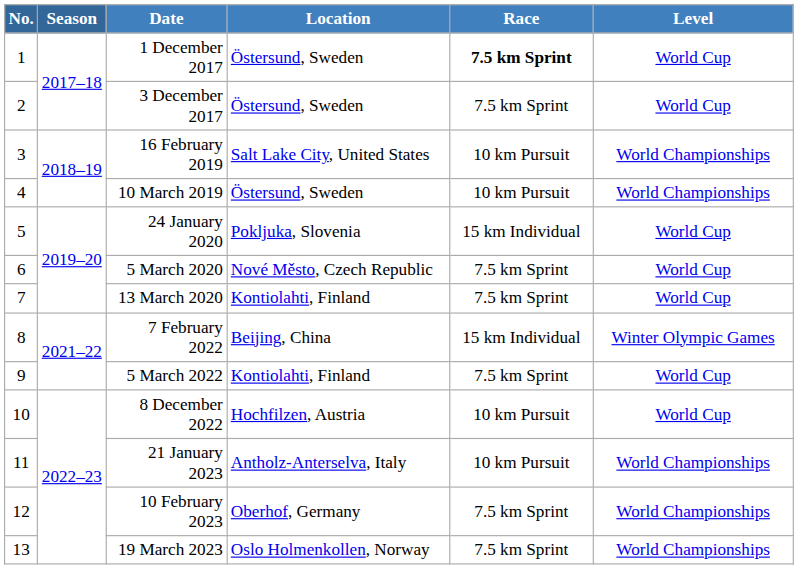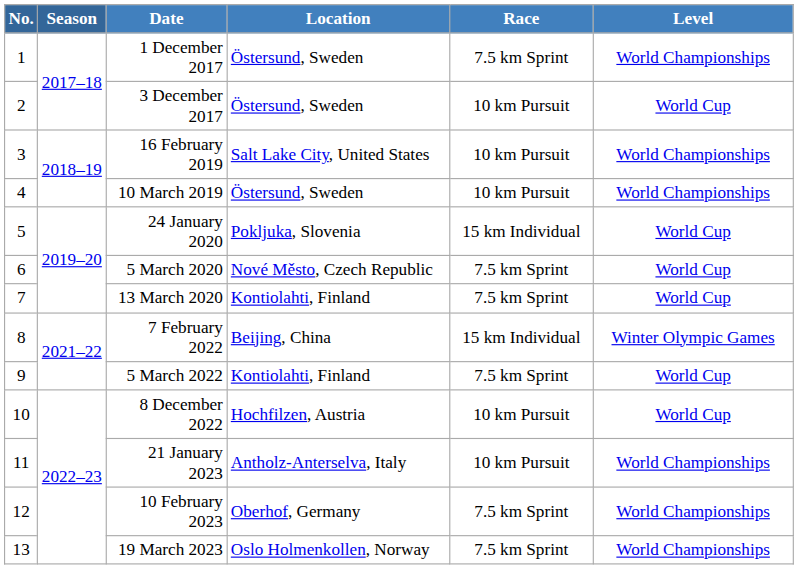 <table class="wikitable sortable" style="font-size:95%; text-align:center; border:grey solid 1px; border-collapse:collapse; background:#ffffff;">
 <tr style="background:#efefef;">
 <th style="background-color:#369; color:white;">No.</th>
 <th style="background-color:#369; color:white;">Season</th>
 <th style="background-color:#4180be; color:white; width:100px;">Date</th>
 <th style="background-color:#4180be; color:white; width:190px;">Location</th>
 <th style="background-color:#4180be; color:white; width:120px;">Race</th>
 <th style="background-color:#4180be; color:white; width:170px;">Level</th>
 </tr>
 <tr>
 <td>1</td>
 <td rowspan=2><a href='#'>2017–18</a></td>
 <td align=right>1 December 2017</td>
 <td align=left> <a href='#'>Östersund</a>, Sweden</td>
-<td><strong>7.5 km Sprint</strong></td>
-<td><a href='#'>World Cup</a></td>
+<td>7.5 km Sprint</td>
+<td><a href='#'>World Championships</a></td>
 </tr>
 <tr>
 <td>2</td>
 <td align=right>3 December 2017</td>
 <td align=left> <a href='#'>Östersund</a>, Sweden</td>
-<td>7.5 km Sprint</td>
+<td>10 km Pursuit</td>
 <td><a href='#'>World Cup</a></td>
 </tr>
 <tr>
 <td>3</td>
 <td rowspan=2><a href='#'>2018–19</a></td>
 <td align=right>16 February 2019</td>
 <td align=left> <a href='#'>Salt Lake City</a>, United States</td>
 <td>10 km Pursuit</td>
 <td><a href='#'>World Championships</a></td>
 </tr>
 <tr>
 <td>4</td>
 <td align=right>10 March 2019</td>
 <td align=left> <a href='#'>Östersund</a>, Sweden</td>
 <td>10 km Pursuit</td>
 <td><a href='#'>World Championships</a></td>
 </tr>
 <tr>
 <td>5</td>
 <td rowspan=3><a href='#'>2019–20</a></td>
 <td align=right>24 January 2020</td>
 <td align=left> <a href='#'>Pokljuka</a>, Slovenia</td>
 <td>15 km Individual</td>
 <td><a href='#'>World Cup</a></td>
 </tr>
 <tr>
 <td>6</td>
 <td align=right>5 March 2020</td>
 <td align=left> <a href='#'>Nové Město</a>, Czech Republic</td>
 <td>7.5 km Sprint</td>
 <td><a href='#'>World Cup</a></td>
 </tr>
 <tr>
 <td>7</td>
 <td align=right>13 March 2020</td>
 <td align=left> <a href='#'>Kontiolahti</a>, Finland</td>
 <td>7.5 km Sprint</td>
 <td><a href='#'>World Cup</a></td>
 </tr>
 <tr>
 <td>8</td>
 <td rowspan=2><a href='#'>2021–22</a></td>
 <td align=right>7 February 2022</td>
 <td align=left> <a href='#'>Beijing</a>, China</td>
 <td>15 km Individual</td>
 <td><a href='#'>Winter Olympic Games</a></td>
 </tr>
 <tr>
 <td>9</td>
 <td align=right>5 March 2022</td>
 <td align=left> <a href='#'>Kontiolahti</a>, Finland</td>
 <td>7.5 km Sprint</td>
 <td><a href='#'>World Cup</a></td>
 </tr>
 <tr>
 <td>10</td>
 <td rowspan=4><a href='#'>2022–23</a></td>
 <td align=right>8 December 2022</td>
 <td align=left> <a href='#'>Hochfilzen</a>, Austria</td>
 <td>10 km Pursuit</td>
 <td><a href='#'>World Cup</a></td>
 </tr>
 <tr>
 <td>11</td>
 <td align=right>21 January 2023</td>
 <td align=left> <a href='#'>Antholz-Anterselva</a>, Italy</td>
 <td>10 km Pursuit</td>
 <td><a href='#'>World Championships</a></td>
 </tr>
 <tr>
 <td>12</td>
 <td align=right>10 February 2023</td>
 <td align=left> <a href='#'>Oberhof</a>, Germany</td>
 <td>7.5 km Sprint</td>
 <td><a href='#'>World Championships</a></td>
 </tr>
 <tr>
 <td>13</td>
 <td align=right>19 March 2023</td>
 <td align=left> <a href='#'>Oslo Holmenkollen</a>, Norway</td>
 <td>7.5 km Sprint</td>
 <td><a href='#'>World Championships</a></td>
 </tr>
 </table>
